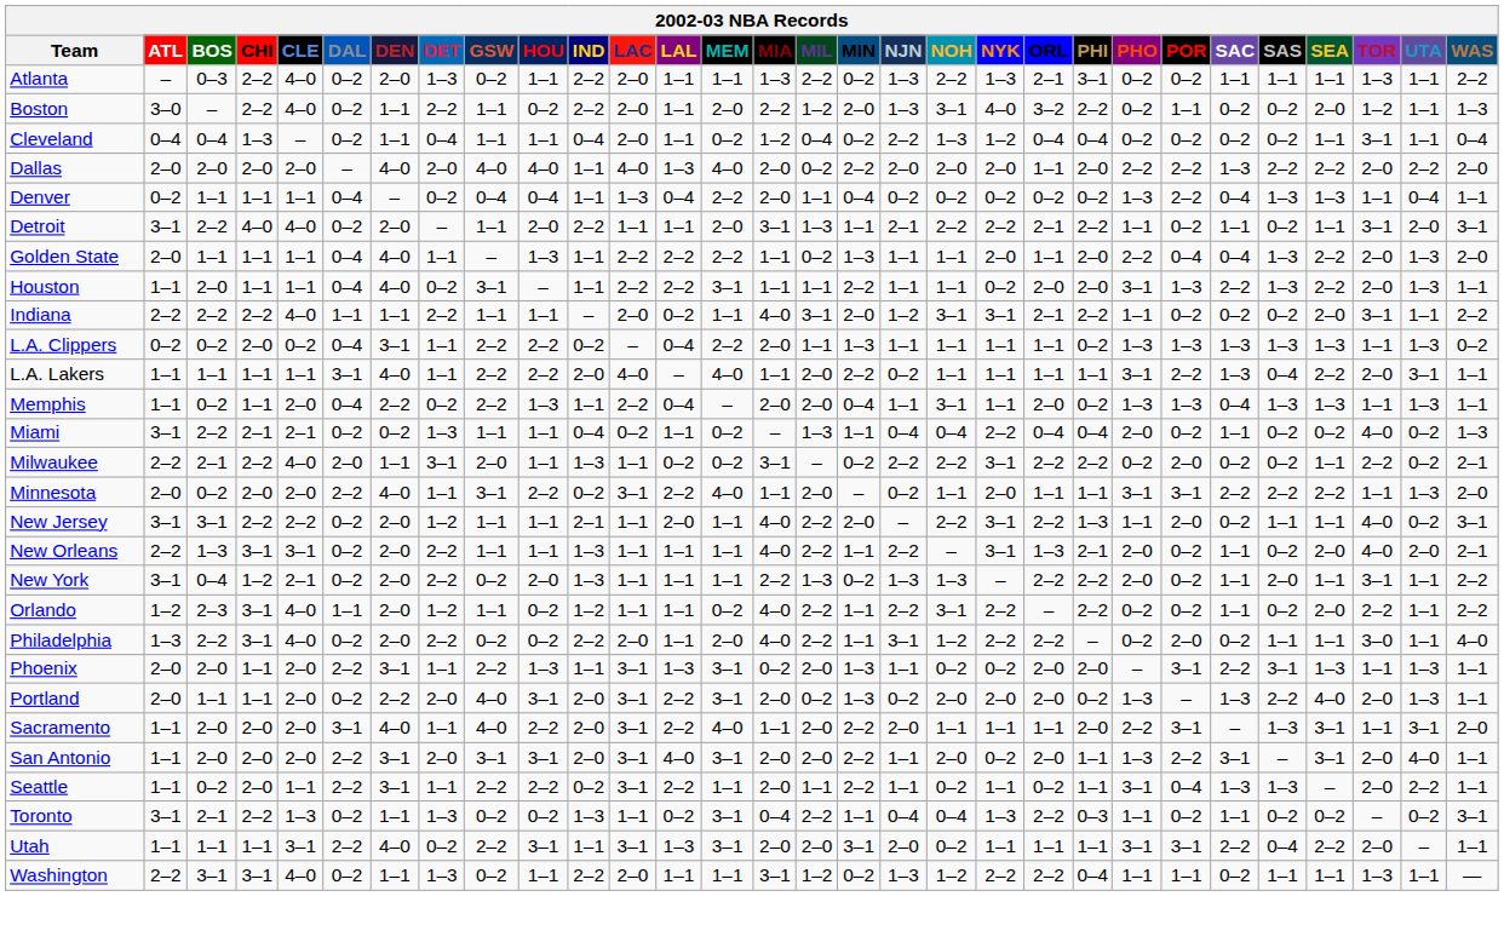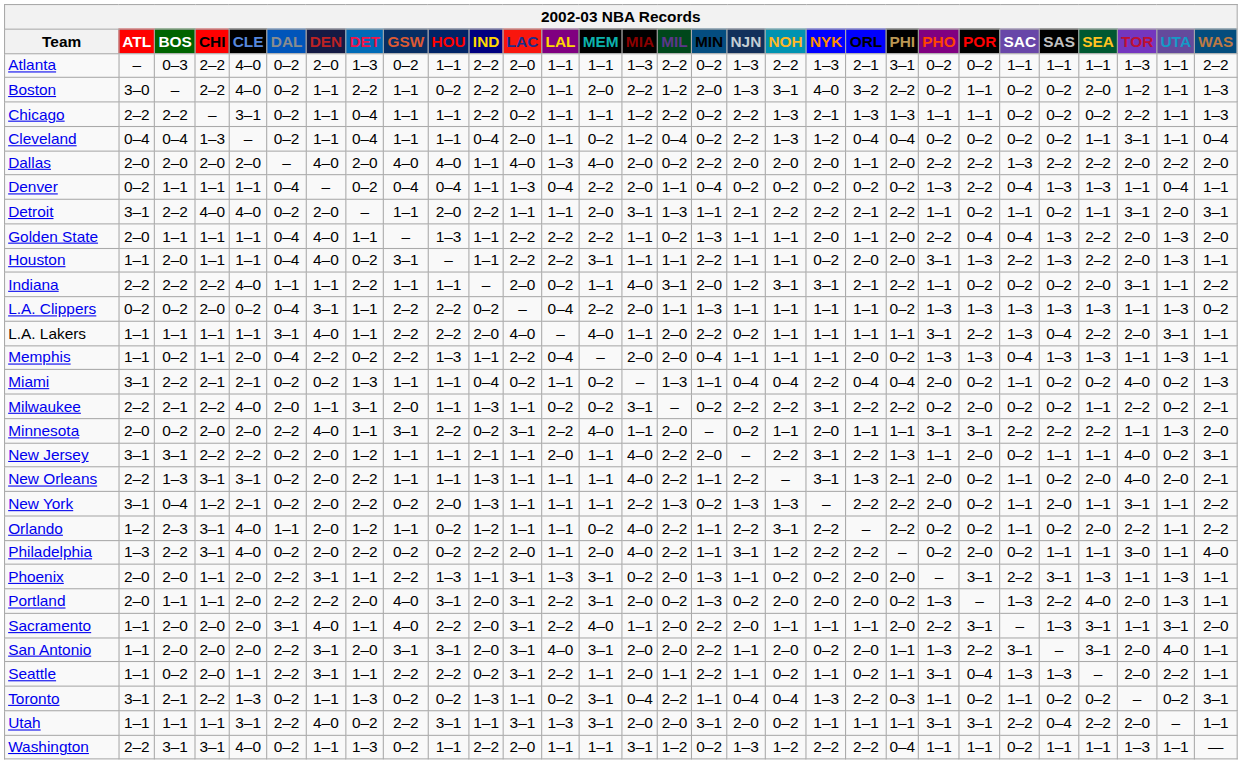 <table class="wikitable" style="font-size:90%; text-align:center;">
 <tr>
 <th colspan=30>2002-03 NBA Records</th>
 </tr>
 <tr>
 <th width=100>Team</th>
 <th style="background:#FF0000;color:#FFFFFF;width=35">ATL</th>
 <th style="background:#006400;color:#FFFFFF;width=35">BOS</th>
 <th style="background:#FF0000;color:#000000;width=35">CHI</th>
 <th style="background:#000000;color:#5787DC;width=35">CLE</th>
 <th style="background:#0055BA;color:#898D8F;width=35">DAL</th>
 <th style="background:#141A44;color:#BC2224;width=35">DEN</th>
 <th style="background:#006BB7;color:#ED164B;width=35">DET</th>
 <th style="background:#072E63;color:#DC5A34;width=35">GSW</th>
 <th style="background:#002366;color:#FF0000;width=35">HOU</th>
 <th style="background:#000080;color:#FFD700;width=35">IND</th>
 <th style="background:#F9160D;color:#1A2E8B;width=35">LAC</th>
 <th style="background:#800080;color:#FFD700;width=35">LAL</th>
 <th style="background:#000000;color:#0CB2AC;width=35">MEM</th>
 <th style="background:#000000;color:#8B0000;width=35">MIA</th>
 <th style="background:#00471B;color:#5C378A;width=35">MIL</th>
 <th style="background:#044D80;color:#000000;width=35">MIN</th>
 <th style="background:#12305B;color:#C4CED4;width=35">NJN</th>
 <th style="background:#0093B1;color:#FDB827;width=35">NOH</th>
 <th style="background:#0000FF;color:#FF8C00;width=35">NYK</th>
 <th style="background:#0000FF;color:#000000;width=35">ORL</th>
 <th style="background:#000000;color:#BB9754;width=35">PHI</th>
 <th style="background:#800080;color:#FF4500;width=35">PHO</th>
 <th style="background:#000000;color:#FF0000;width=35">POR</th>
 <th style="background:#6846A8;color:#FFFFFF;width=35">SAC</th>
 <th style="background:#000000;color:#C0C0C0;width=35">SAS</th>
 <th style="background:#005831;color:#FFC322;width=35">SEA</th>
 <th style="background:#7436BF;color:#BE0F34;width=35">TOR</th>
 <th style="background:#644A9C;color:#149BC7;width=35">UTA</th>
 <th style="background:#044D7D;color:#BC7A44;width=35">WAS</th>
 </tr>
 <tr>
 <td style="text-align:left;"><a href='#'>Atlanta</a></td>
 <td>–</td>
 <td>0–3</td>
 <td>2–2</td>
 <td>4–0</td>
 <td>0–2</td>
 <td>2–0</td>
 <td>1–3</td>
 <td>0–2</td>
 <td>1–1</td>
 <td>2–2</td>
 <td>2–0</td>
 <td>1–1</td>
 <td>1–1</td>
 <td>1–3</td>
 <td>2–2</td>
 <td>0–2</td>
 <td>1–3</td>
 <td>2–2</td>
 <td>1–3</td>
 <td>2–1</td>
 <td>3–1</td>
 <td>0–2</td>
 <td>0–2</td>
 <td>1–1</td>
 <td>1–1</td>
 <td>1–1</td>
 <td>1–3</td>
 <td>1–1</td>
 <td>2–2</td>
 </tr>
 <tr>
 <td style="text-align:left;"><a href='#'>Boston</a></td>
 <td>3–0</td>
 <td>–</td>
 <td>2–2</td>
 <td>4–0</td>
 <td>0–2</td>
 <td>1–1</td>
 <td>2–2</td>
 <td>1–1</td>
 <td>0–2</td>
 <td>2–2</td>
 <td>2–0</td>
 <td>1–1</td>
 <td>2–0</td>
 <td>2–2</td>
 <td>1–2</td>
 <td>2–0</td>
 <td>1–3</td>
 <td>3–1</td>
 <td>4–0</td>
 <td>3–2</td>
 <td>2–2</td>
 <td>0–2</td>
 <td>1–1</td>
 <td>0–2</td>
 <td>0–2</td>
 <td>2–0</td>
 <td>1–2</td>
+<td>1–1</td>
+<td>1–3</td>
+</tr>
+<tr>
+<td style="text-align:left;"><a href='#'>Chicago</a></td>
+<td>2–2</td>
+<td>2–2</td>
+<td>–</td>
+<td>3–1</td>
+<td>0–2</td>
+<td>1–1</td>
+<td>0–4</td>
+<td>1–1</td>
+<td>1–1</td>
+<td>2–2</td>
+<td>0–2</td>
+<td>1–1</td>
+<td>1–1</td>
+<td>1–2</td>
+<td>2–2</td>
+<td>0–2</td>
+<td>2–2</td>
+<td>1–3</td>
+<td>2–1</td>
+<td>1–3</td>
+<td>1–3</td>
+<td>1–1</td>
+<td>1–1</td>
+<td>0–2</td>
+<td>0–2</td>
+<td>0–2</td>
+<td>2–2</td>
 <td>1–1</td>
 <td>1–3</td>
 </tr>
 <tr>
 <td style="text-align:left;"><a href='#'>Cleveland</a></td>
 <td>0–4</td>
 <td>0–4</td>
 <td>1–3</td>
 <td>–</td>
 <td>0–2</td>
 <td>1–1</td>
 <td>0–4</td>
 <td>1–1</td>
 <td>1–1</td>
 <td>0–4</td>
 <td>2–0</td>
 <td>1–1</td>
 <td>0–2</td>
 <td>1–2</td>
 <td>0–4</td>
 <td>0–2</td>
 <td>2–2</td>
 <td>1–3</td>
 <td>1–2</td>
 <td>0–4</td>
 <td>0–4</td>
 <td>0–2</td>
 <td>0–2</td>
 <td>0–2</td>
 <td>0–2</td>
 <td>1–1</td>
 <td>3–1</td>
 <td>1–1</td>
 <td>0–4</td>
 </tr>
 <tr>
 <td style="text-align:left;"><a href='#'>Dallas</a></td>
 <td>2–0</td>
 <td>2–0</td>
 <td>2–0</td>
 <td>2–0</td>
 <td>–</td>
 <td>4–0</td>
 <td>2–0</td>
 <td>4–0</td>
 <td>4–0</td>
 <td>1–1</td>
 <td>4–0</td>
 <td>1–3</td>
 <td>4–0</td>
 <td>2–0</td>
 <td>0–2</td>
 <td>2–2</td>
 <td>2–0</td>
 <td>2–0</td>
 <td>2–0</td>
 <td>1–1</td>
 <td>2–0</td>
 <td>2–2</td>
 <td>2–2</td>
 <td>1–3</td>
 <td>2–2</td>
 <td>2–2</td>
 <td>2–0</td>
 <td>2–2</td>
 <td>2–0</td>
 </tr>
 <tr>
 <td style="text-align:left;"><a href='#'>Denver</a></td>
 <td>0–2</td>
 <td>1–1</td>
 <td>1–1</td>
 <td>1–1</td>
 <td>0–4</td>
 <td>–</td>
 <td>0–2</td>
 <td>0–4</td>
 <td>0–4</td>
 <td>1–1</td>
 <td>1–3</td>
 <td>0–4</td>
 <td>2–2</td>
 <td>2–0</td>
 <td>1–1</td>
 <td>0–4</td>
 <td>0–2</td>
 <td>0–2</td>
 <td>0–2</td>
 <td>0–2</td>
 <td>0–2</td>
 <td>1–3</td>
 <td>2–2</td>
 <td>0–4</td>
 <td>1–3</td>
 <td>1–3</td>
 <td>1–1</td>
 <td>0–4</td>
 <td>1–1</td>
 </tr>
 <tr>
 <td style="text-align:left;"><a href='#'>Detroit</a></td>
 <td>3–1</td>
 <td>2–2</td>
 <td>4–0</td>
 <td>4–0</td>
 <td>0–2</td>
 <td>2–0</td>
 <td>–</td>
 <td>1–1</td>
 <td>2–0</td>
 <td>2–2</td>
 <td>1–1</td>
 <td>1–1</td>
 <td>2–0</td>
 <td>3–1</td>
 <td>1–3</td>
 <td>1–1</td>
 <td>2–1</td>
 <td>2–2</td>
 <td>2–2</td>
 <td>2–1</td>
 <td>2–2</td>
 <td>1–1</td>
 <td>0–2</td>
 <td>1–1</td>
 <td>0–2</td>
 <td>1–1</td>
 <td>3–1</td>
 <td>2–0</td>
 <td>3–1</td>
 </tr>
 <tr>
 <td style="text-align:left;"><a href='#'>Golden State</a></td>
 <td>2–0</td>
 <td>1–1</td>
 <td>1–1</td>
 <td>1–1</td>
 <td>0–4</td>
 <td>4–0</td>
 <td>1–1</td>
 <td>–</td>
 <td>1–3</td>
 <td>1–1</td>
 <td>2–2</td>
 <td>2–2</td>
 <td>2–2</td>
 <td>1–1</td>
 <td>0–2</td>
 <td>1–3</td>
 <td>1–1</td>
 <td>1–1</td>
 <td>2–0</td>
 <td>1–1</td>
 <td>2–0</td>
 <td>2–2</td>
 <td>0–4</td>
 <td>0–4</td>
 <td>1–3</td>
 <td>2–2</td>
 <td>2–0</td>
 <td>1–3</td>
 <td>2–0</td>
 </tr>
 <tr>
 <td style="text-align:left;"><a href='#'>Houston</a></td>
 <td>1–1</td>
 <td>2–0</td>
 <td>1–1</td>
 <td>1–1</td>
 <td>0–4</td>
 <td>4–0</td>
 <td>0–2</td>
 <td>3–1</td>
 <td>–</td>
 <td>1–1</td>
 <td>2–2</td>
 <td>2–2</td>
 <td>3–1</td>
 <td>1–1</td>
 <td>1–1</td>
 <td>2–2</td>
 <td>1–1</td>
 <td>1–1</td>
 <td>0–2</td>
 <td>2–0</td>
 <td>2–0</td>
 <td>3–1</td>
 <td>1–3</td>
 <td>2–2</td>
 <td>1–3</td>
 <td>2–2</td>
 <td>2–0</td>
 <td>1–3</td>
 <td>1–1</td>
 </tr>
 <tr>
 <td style="text-align:left;"><a href='#'>Indiana</a></td>
 <td>2–2</td>
 <td>2–2</td>
 <td>2–2</td>
 <td>4–0</td>
 <td>1–1</td>
 <td>1–1</td>
 <td>2–2</td>
 <td>1–1</td>
 <td>1–1</td>
 <td>–</td>
 <td>2–0</td>
 <td>0–2</td>
 <td>1–1</td>
 <td>4–0</td>
 <td>3–1</td>
 <td>2–0</td>
 <td>1–2</td>
 <td>3–1</td>
 <td>3–1</td>
 <td>2–1</td>
 <td>2–2</td>
 <td>1–1</td>
 <td>0–2</td>
 <td>0–2</td>
 <td>0–2</td>
 <td>2–0</td>
 <td>3–1</td>
 <td>1–1</td>
 <td>2–2</td>
 </tr>
 <tr>
 <td style="text-align:left;"><a href='#'>L.A. Clippers</a></td>
 <td>0–2</td>
 <td>0–2</td>
 <td>2–0</td>
 <td>0–2</td>
 <td>0–4</td>
 <td>3–1</td>
 <td>1–1</td>
 <td>2–2</td>
 <td>2–2</td>
 <td>0–2</td>
 <td>–</td>
 <td>0–4</td>
 <td>2–2</td>
 <td>2–0</td>
 <td>1–1</td>
 <td>1–3</td>
 <td>1–1</td>
 <td>1–1</td>
 <td>1–1</td>
 <td>1–1</td>
 <td>0–2</td>
 <td>1–3</td>
 <td>1–3</td>
 <td>1–3</td>
 <td>1–3</td>
 <td>1–3</td>
 <td>1–1</td>
 <td>1–3</td>
 <td>0–2</td>
 </tr>
 <tr>
 <td style="text-align:left;">L.A. Lakers</td>
 <td>1–1</td>
 <td>1–1</td>
 <td>1–1</td>
 <td>1–1</td>
 <td>3–1</td>
 <td>4–0</td>
 <td>1–1</td>
 <td>2–2</td>
 <td>2–2</td>
 <td>2–0</td>
 <td>4–0</td>
 <td>–</td>
 <td>4–0</td>
 <td>1–1</td>
 <td>2–0</td>
 <td>2–2</td>
 <td>0–2</td>
 <td>1–1</td>
 <td>1–1</td>
 <td>1–1</td>
 <td>1–1</td>
 <td>3–1</td>
 <td>2–2</td>
 <td>1–3</td>
 <td>0–4</td>
 <td>2–2</td>
 <td>2–0</td>
 <td>3–1</td>
 <td>1–1</td>
 </tr>
 <tr>
 <td style="text-align:left;"><a href='#'>Memphis</a></td>
 <td>1–1</td>
 <td>0–2</td>
 <td>1–1</td>
 <td>2–0</td>
 <td>0–4</td>
 <td>2–2</td>
 <td>0–2</td>
 <td>2–2</td>
 <td>1–3</td>
 <td>1–1</td>
 <td>2–2</td>
 <td>0–4</td>
 <td>–</td>
 <td>2–0</td>
 <td>2–0</td>
 <td>0–4</td>
 <td>1–1</td>
-<td>3–1</td>
+<td>1–1</td>
 <td>1–1</td>
 <td>2–0</td>
 <td>0–2</td>
 <td>1–3</td>
 <td>1–3</td>
 <td>0–4</td>
 <td>1–3</td>
 <td>1–3</td>
 <td>1–1</td>
 <td>1–3</td>
 <td>1–1</td>
 </tr>
 <tr>
 <td style="text-align:left;"><a href='#'>Miami</a></td>
 <td>3–1</td>
 <td>2–2</td>
 <td>2–1</td>
 <td>2–1</td>
 <td>0–2</td>
 <td>0–2</td>
 <td>1–3</td>
 <td>1–1</td>
 <td>1–1</td>
 <td>0–4</td>
 <td>0–2</td>
 <td>1–1</td>
 <td>0–2</td>
 <td>–</td>
 <td>1–3</td>
 <td>1–1</td>
 <td>0–4</td>
 <td>0–4</td>
 <td>2–2</td>
 <td>0–4</td>
 <td>0–4</td>
 <td>2–0</td>
 <td>0–2</td>
 <td>1–1</td>
 <td>0–2</td>
 <td>0–2</td>
 <td>4–0</td>
 <td>0–2</td>
 <td>1–3</td>
 </tr>
 <tr>
 <td style="text-align:left;"><a href='#'>Milwaukee</a></td>
 <td>2–2</td>
 <td>2–1</td>
 <td>2–2</td>
 <td>4–0</td>
 <td>2–0</td>
 <td>1–1</td>
 <td>3–1</td>
 <td>2–0</td>
 <td>1–1</td>
 <td>1–3</td>
 <td>1–1</td>
 <td>0–2</td>
 <td>0–2</td>
 <td>3–1</td>
 <td>–</td>
 <td>0–2</td>
 <td>2–2</td>
 <td>2–2</td>
 <td>3–1</td>
 <td>2–2</td>
 <td>2–2</td>
 <td>0–2</td>
 <td>2–0</td>
 <td>0–2</td>
 <td>0–2</td>
 <td>1–1</td>
 <td>2–2</td>
 <td>0–2</td>
 <td>2–1</td>
 </tr>
 <tr>
 <td style="text-align:left;"><a href='#'>Minnesota</a></td>
 <td>2–0</td>
 <td>0–2</td>
 <td>2–0</td>
 <td>2–0</td>
 <td>2–2</td>
 <td>4–0</td>
 <td>1–1</td>
 <td>3–1</td>
 <td>2–2</td>
 <td>0–2</td>
 <td>3–1</td>
 <td>2–2</td>
 <td>4–0</td>
 <td>1–1</td>
 <td>2–0</td>
 <td>–</td>
 <td>0–2</td>
 <td>1–1</td>
 <td>2–0</td>
 <td>1–1</td>
 <td>1–1</td>
 <td>3–1</td>
 <td>3–1</td>
 <td>2–2</td>
 <td>2–2</td>
 <td>2–2</td>
 <td>1–1</td>
 <td>1–3</td>
 <td>2–0</td>
 </tr>
 <tr>
 <td style="text-align:left;"><a href='#'>New Jersey</a></td>
 <td>3–1</td>
 <td>3–1</td>
 <td>2–2</td>
 <td>2–2</td>
 <td>0–2</td>
 <td>2–0</td>
 <td>1–2</td>
 <td>1–1</td>
 <td>1–1</td>
 <td>2–1</td>
 <td>1–1</td>
 <td>2–0</td>
 <td>1–1</td>
 <td>4–0</td>
 <td>2–2</td>
 <td>2–0</td>
 <td>–</td>
 <td>2–2</td>
 <td>3–1</td>
 <td>2–2</td>
 <td>1–3</td>
 <td>1–1</td>
 <td>2–0</td>
 <td>0–2</td>
 <td>1–1</td>
 <td>1–1</td>
 <td>4–0</td>
 <td>0–2</td>
 <td>3–1</td>
 </tr>
 <tr>
 <td style="text-align:left;"><a href='#'>New Orleans</a></td>
 <td>2–2</td>
 <td>1–3</td>
 <td>3–1</td>
 <td>3–1</td>
 <td>0–2</td>
 <td>2–0</td>
 <td>2–2</td>
 <td>1–1</td>
 <td>1–1</td>
 <td>1–3</td>
 <td>1–1</td>
 <td>1–1</td>
 <td>1–1</td>
 <td>4–0</td>
 <td>2–2</td>
 <td>1–1</td>
 <td>2–2</td>
 <td>–</td>
 <td>3–1</td>
 <td>1–3</td>
 <td>2–1</td>
 <td>2–0</td>
 <td>0–2</td>
 <td>1–1</td>
 <td>0–2</td>
 <td>2–0</td>
 <td>4–0</td>
 <td>2–0</td>
 <td>2–1</td>
 </tr>
 <tr>
 <td style="text-align:left;"><a href='#'>New York</a></td>
 <td>3–1</td>
 <td>0–4</td>
 <td>1–2</td>
 <td>2–1</td>
 <td>0–2</td>
 <td>2–0</td>
 <td>2–2</td>
 <td>0–2</td>
 <td>2–0</td>
 <td>1–3</td>
 <td>1–1</td>
 <td>1–1</td>
 <td>1–1</td>
 <td>2–2</td>
 <td>1–3</td>
 <td>0–2</td>
 <td>1–3</td>
 <td>1–3</td>
 <td>–</td>
 <td>2–2</td>
 <td>2–2</td>
 <td>2–0</td>
 <td>0–2</td>
 <td>1–1</td>
 <td>2–0</td>
 <td>1–1</td>
 <td>3–1</td>
 <td>1–1</td>
 <td>2–2</td>
 </tr>
 <tr>
 <td style="text-align:left;"><a href='#'>Orlando</a></td>
 <td>1–2</td>
 <td>2–3</td>
 <td>3–1</td>
 <td>4–0</td>
 <td>1–1</td>
 <td>2–0</td>
 <td>1–2</td>
 <td>1–1</td>
 <td>0–2</td>
 <td>1–2</td>
 <td>1–1</td>
 <td>1–1</td>
 <td>0–2</td>
 <td>4–0</td>
 <td>2–2</td>
 <td>1–1</td>
 <td>2–2</td>
 <td>3–1</td>
 <td>2–2</td>
 <td>–</td>
 <td>2–2</td>
 <td>0–2</td>
 <td>0–2</td>
 <td>1–1</td>
 <td>0–2</td>
 <td>2–0</td>
 <td>2–2</td>
 <td>1–1</td>
 <td>2–2</td>
 </tr>
 <tr>
 <td style="text-align:left;"><a href='#'>Philadelphia</a></td>
 <td>1–3</td>
 <td>2–2</td>
 <td>3–1</td>
 <td>4–0</td>
 <td>0–2</td>
 <td>2–0</td>
 <td>2–2</td>
 <td>0–2</td>
 <td>0–2</td>
 <td>2–2</td>
 <td>2–0</td>
 <td>1–1</td>
 <td>2–0</td>
 <td>4–0</td>
 <td>2–2</td>
 <td>1–1</td>
 <td>3–1</td>
 <td>1–2</td>
 <td>2–2</td>
 <td>2–2</td>
 <td>–</td>
 <td>0–2</td>
 <td>2–0</td>
 <td>0–2</td>
 <td>1–1</td>
 <td>1–1</td>
 <td>3–0</td>
 <td>1–1</td>
 <td>4–0</td>
 </tr>
 <tr>
 <td style="text-align:left;"><a href='#'>Phoenix</a></td>
 <td>2–0</td>
 <td>2–0</td>
 <td>1–1</td>
 <td>2–0</td>
 <td>2–2</td>
 <td>3–1</td>
 <td>1–1</td>
 <td>2–2</td>
 <td>1–3</td>
 <td>1–1</td>
 <td>3–1</td>
 <td>1–3</td>
 <td>3–1</td>
 <td>0–2</td>
 <td>2–0</td>
 <td>1–3</td>
 <td>1–1</td>
 <td>0–2</td>
 <td>0–2</td>
 <td>2–0</td>
 <td>2–0</td>
 <td>–</td>
 <td>3–1</td>
 <td>2–2</td>
 <td>3–1</td>
 <td>1–3</td>
 <td>1–1</td>
 <td>1–3</td>
 <td>1–1</td>
 </tr>
 <tr>
 <td style="text-align:left;"><a href='#'>Portland</a></td>
 <td>2–0</td>
 <td>1–1</td>
 <td>1–1</td>
 <td>2–0</td>
-<td>0–2</td>
+<td>2–2</td>
 <td>2–2</td>
 <td>2–0</td>
 <td>4–0</td>
 <td>3–1</td>
 <td>2–0</td>
 <td>3–1</td>
 <td>2–2</td>
 <td>3–1</td>
 <td>2–0</td>
 <td>0–2</td>
 <td>1–3</td>
 <td>0–2</td>
 <td>2–0</td>
 <td>2–0</td>
 <td>2–0</td>
 <td>0–2</td>
 <td>1–3</td>
 <td>–</td>
 <td>1–3</td>
 <td>2–2</td>
 <td>4–0</td>
 <td>2–0</td>
 <td>1–3</td>
 <td>1–1</td>
 </tr>
 <tr>
 <td style="text-align:left;"><a href='#'>Sacramento</a></td>
 <td>1–1</td>
 <td>2–0</td>
 <td>2–0</td>
 <td>2–0</td>
 <td>3–1</td>
 <td>4–0</td>
 <td>1–1</td>
 <td>4–0</td>
 <td>2–2</td>
 <td>2–0</td>
 <td>3–1</td>
 <td>2–2</td>
 <td>4–0</td>
 <td>1–1</td>
 <td>2–0</td>
 <td>2–2</td>
 <td>2–0</td>
 <td>1–1</td>
 <td>1–1</td>
 <td>1–1</td>
 <td>2–0</td>
 <td>2–2</td>
 <td>3–1</td>
 <td>–</td>
 <td>1–3</td>
 <td>3–1</td>
 <td>1–1</td>
 <td>3–1</td>
 <td>2–0</td>
 </tr>
 <tr>
 <td style="text-align:left;"><a href='#'>San Antonio</a></td>
 <td>1–1</td>
 <td>2–0</td>
 <td>2–0</td>
 <td>2–0</td>
 <td>2–2</td>
 <td>3–1</td>
 <td>2–0</td>
 <td>3–1</td>
 <td>3–1</td>
 <td>2–0</td>
 <td>3–1</td>
 <td>4–0</td>
 <td>3–1</td>
 <td>2–0</td>
 <td>2–0</td>
 <td>2–2</td>
 <td>1–1</td>
 <td>2–0</td>
 <td>0–2</td>
 <td>2–0</td>
 <td>1–1</td>
 <td>1–3</td>
 <td>2–2</td>
 <td>3–1</td>
 <td>–</td>
 <td>3–1</td>
 <td>2–0</td>
 <td>4–0</td>
 <td>1–1</td>
 </tr>
 <tr>
 <td style="text-align:left;"><a href='#'>Seattle</a></td>
 <td>1–1</td>
 <td>0–2</td>
 <td>2–0</td>
 <td>1–1</td>
 <td>2–2</td>
 <td>3–1</td>
 <td>1–1</td>
 <td>2–2</td>
 <td>2–2</td>
 <td>0–2</td>
 <td>3–1</td>
 <td>2–2</td>
 <td>1–1</td>
 <td>2–0</td>
 <td>1–1</td>
 <td>2–2</td>
 <td>1–1</td>
 <td>0–2</td>
 <td>1–1</td>
 <td>0–2</td>
 <td>1–1</td>
 <td>3–1</td>
 <td>0–4</td>
 <td>1–3</td>
 <td>1–3</td>
 <td>–</td>
 <td>2–0</td>
 <td>2–2</td>
 <td>1–1</td>
 </tr>
 <tr>
 <td style="text-align:left;"><a href='#'>Toronto</a></td>
 <td>3–1</td>
 <td>2–1</td>
 <td>2–2</td>
 <td>1–3</td>
 <td>0–2</td>
 <td>1–1</td>
 <td>1–3</td>
 <td>0–2</td>
 <td>0–2</td>
 <td>1–3</td>
 <td>1–1</td>
 <td>0–2</td>
 <td>3–1</td>
 <td>0–4</td>
 <td>2–2</td>
 <td>1–1</td>
 <td>0–4</td>
 <td>0–4</td>
 <td>1–3</td>
 <td>2–2</td>
 <td>0–3</td>
 <td>1–1</td>
 <td>0–2</td>
 <td>1–1</td>
 <td>0–2</td>
 <td>0–2</td>
 <td>–</td>
 <td>0–2</td>
 <td>3–1</td>
 </tr>
 <tr>
 <td style="text-align:left;"><a href='#'>Utah</a></td>
 <td>1–1</td>
 <td>1–1</td>
 <td>1–1</td>
 <td>3–1</td>
 <td>2–2</td>
 <td>4–0</td>
 <td>0–2</td>
 <td>2–2</td>
 <td>3–1</td>
 <td>1–1</td>
 <td>3–1</td>
 <td>1–3</td>
 <td>3–1</td>
 <td>2–0</td>
 <td>2–0</td>
 <td>3–1</td>
 <td>2–0</td>
 <td>0–2</td>
 <td>1–1</td>
 <td>1–1</td>
 <td>1–1</td>
 <td>3–1</td>
 <td>3–1</td>
 <td>2–2</td>
 <td>0–4</td>
 <td>2–2</td>
 <td>2–0</td>
 <td>–</td>
 <td>1–1</td>
 </tr>
 <tr>
 <td style="text-align:left;"><a href='#'>Washington</a></td>
 <td>2–2</td>
 <td>3–1</td>
 <td>3–1</td>
 <td>4–0</td>
 <td>0–2</td>
 <td>1–1</td>
 <td>1–3</td>
 <td>0–2</td>
 <td>1–1</td>
 <td>2–2</td>
 <td>2–0</td>
 <td>1–1</td>
 <td>1–1</td>
 <td>3–1</td>
 <td>1–2</td>
 <td>0–2</td>
 <td>1–3</td>
 <td>1–2</td>
 <td>2–2</td>
 <td>2–2</td>
 <td>0–4</td>
 <td>1–1</td>
 <td>1–1</td>
 <td>0–2</td>
 <td>1–1</td>
 <td>1–1</td>
 <td>1–3</td>
 <td>1–1</td>
 <td>—</td>
 </tr>
 </table>
